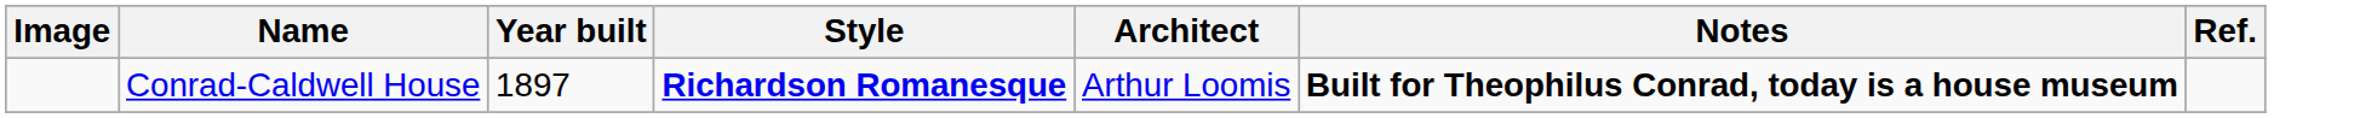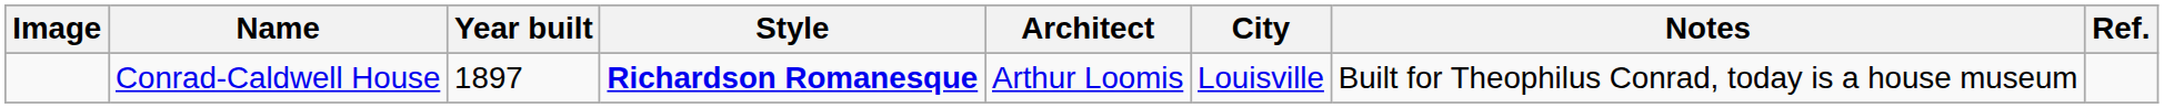 <table class="wikitable">
 <tr>
 <th>Image</th>
 <th>Name</th>
 <th>Year built</th>
 <th>Style</th>
 <th>Architect</th>
+<th>City</th>
 <th>Notes</th>
 <th>Ref.</th>
 </tr>
 <tr>
 <td></td>
 <td><a href='#'>Conrad-Caldwell House</a></td>
 <td>1897</td>
 <td><strong><a href='#'>Richardson Romanesque</a></strong></td>
 <td><a href='#'>Arthur Loomis</a></td>
-<td><strong>Built for Theophilus Conrad, today is a house museum</strong></td>
+<td><a href='#'>Louisville</a></td>
+<td>Built for Theophilus Conrad, today is a house museum</td>
 <td></td>
 </tr>
 </table>
